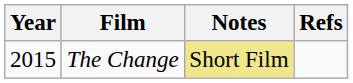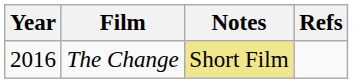 <table class="wikitable sortable plainrowheaders">
 <tr>
 <th>Year</th>
 <th>Film</th>
 <th>Notes</th>
 <th>Refs</th>
 </tr>
 <tr style="text-align:center;">
-<td>2015</td>
+<td>2016</td>
 <td><em>The Change</em></td>
 <td style="background: khaki;">Short Film</td>
 <td style="text-align:center;"></td>
 </tr>
 </table>
